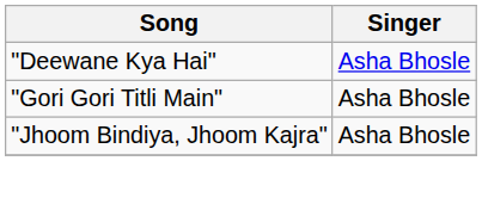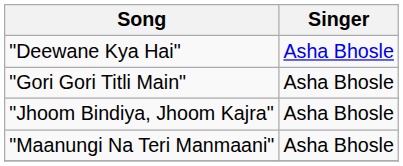 <table class="wikitable">
 <tr>
 <th>Song</th>
 <th>Singer</th>
 </tr>
 <tr>
 <td>"Deewane Kya Hai"</td>
 <td><a href='#'>Asha Bhosle</a></td>
 </tr>
 <tr>
 <td>"Gori Gori Titli Main"</td>
 <td>Asha Bhosle</td>
 </tr>
 <tr>
 <td>"Jhoom Bindiya, Jhoom Kajra"</td>
 <td>Asha Bhosle</td>
 </tr>
 <tr>
+<td>"Maanungi Na Teri Manmaani"</td>
+<td>Asha Bhosle</td>
+</tr>
+<tr>
 </tr>
 </table>
